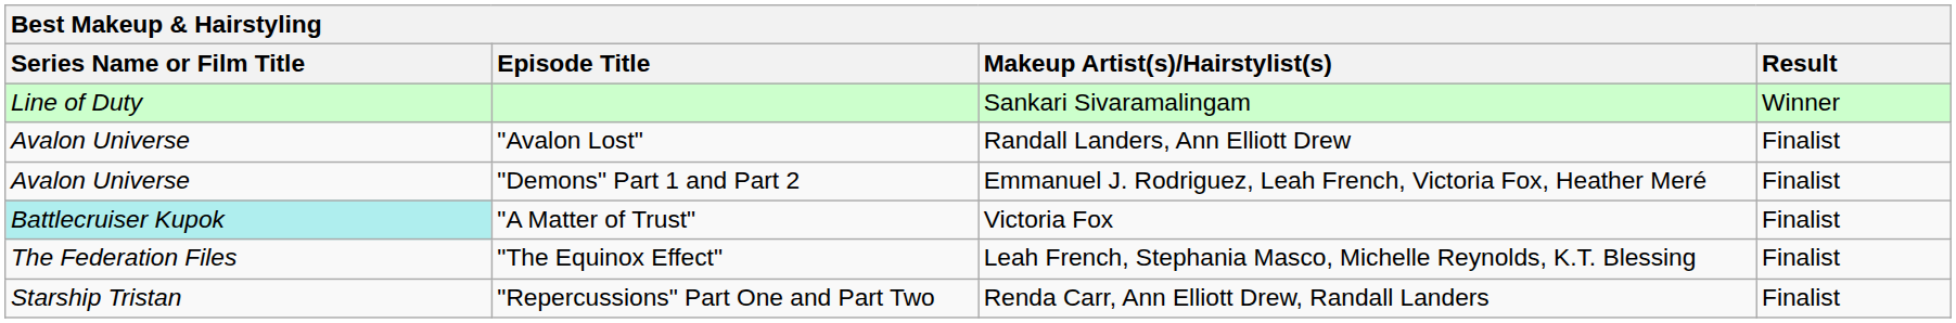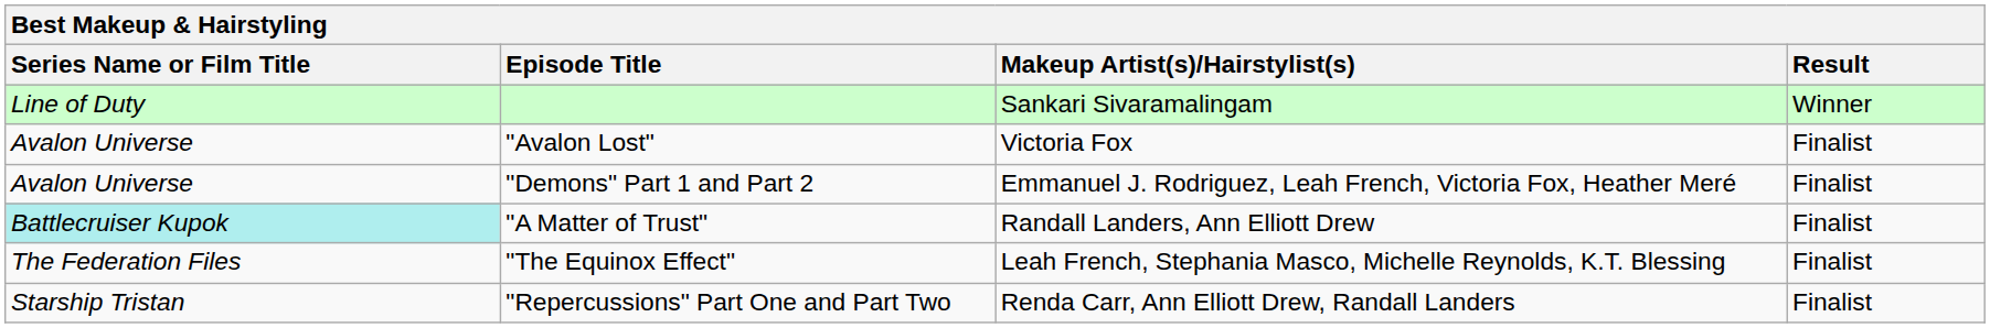 <table class="wikitable" width=100%>
 <tr>
 <th colspan="4" ! style="text-align:left;">Best Makeup & Hairstyling</th>
 </tr>
 <tr>
 <th style="text-align:left; width: 25%;"><strong>Series Name or Film Title</strong></th>
 <th style="text-align:left; width: 25%;"><strong>Episode Title</strong></th>
 <th style="text-align:left; width: 40%;"><strong>Makeup Artist(s)/Hairstylist(s)</strong></th>
 <th style="text-align:left; width: 10%;"><strong>Result</strong></th>
 </tr>
 <tr style="background-color:#ccffcc;">
 <td><em>Line of Duty</em></td>
 <td></td>
 <td>Sankari Sivaramalingam</td>
 <td>Winner</td>
 </tr>
 <tr>
 <td><em>Avalon Universe</em></td>
 <td>"Avalon Lost"</td>
-<td>Randall Landers, Ann Elliott Drew</td>
+<td>Victoria Fox</td>
 <td>Finalist</td>
 </tr>
 <tr>
 <td><em>Avalon Universe</em></td>
 <td>"Demons" Part 1 and Part 2</td>
 <td>Emmanuel J. Rodriguez, Leah French, Victoria Fox, Heather Meré</td>
 <td>Finalist</td>
 </tr>
 <tr>
 <td style="background: paleturquoise;"><em>Battlecruiser Kupok</em></td>
 <td>"A Matter of Trust"</td>
-<td>Victoria Fox</td>
+<td>Randall Landers, Ann Elliott Drew</td>
 <td>Finalist</td>
 </tr>
 <tr>
 <td><em>The Federation Files</em></td>
 <td>"The Equinox Effect"</td>
 <td>Leah French, Stephania Masco, Michelle Reynolds, K.T. Blessing</td>
 <td>Finalist</td>
 </tr>
 <tr>
 <td><em>Starship Tristan</em></td>
 <td>"Repercussions" Part One and Part Two</td>
 <td>Renda Carr, Ann Elliott Drew, Randall Landers</td>
 <td>Finalist</td>
 </tr>
 </table>
